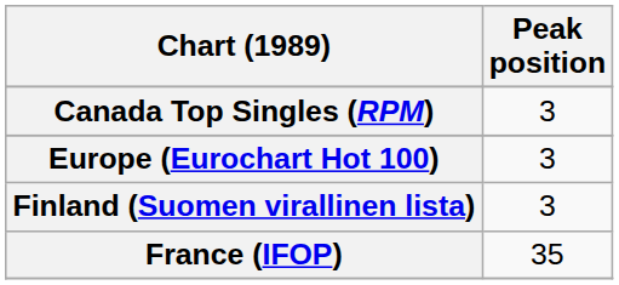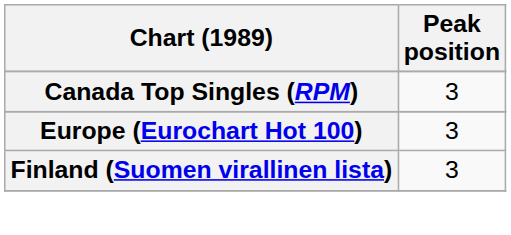 <table class="wikitable sortable plainrowheaders" style="text-align:center">
 <tr>
 <th scope="col">Chart (1989)</th>
 <th scope="col">Peak<br>position</th>
 </tr>
 <tr>
 </tr>
 <tr>
 </tr>
 <tr>
 </tr>
 <tr>
 <th scope="row">Canada Top Singles (<em><a href='#'>RPM</a></em>)</th>
 <td>3</td>
 </tr>
 <tr>
 </tr>
 <tr>
 <th scope="row">Europe (<a href='#'>Eurochart Hot 100</a>)</th>
 <td>3</td>
 </tr>
 <tr>
 <th scope="row">Finland (<a href='#'>Suomen virallinen lista</a>)</th>
 <td>3</td>
-</tr>
-<tr>
-<th scope="row">France (<a href='#'>IFOP</a>)</th>
-<td>35</td>
 </tr>
 <tr>
 </tr>
 <tr>
 </tr>
 <tr>
 </tr>
 <tr>
 </tr>
 <tr>
 </tr>
 <tr>
 </tr>
 <tr>
 </tr>
 <tr>
 </tr>
 <tr>
 </tr>
 <tr>
 </tr>
 <tr>
 </tr>
 <tr>
 </tr>
 <tr>
 </tr>
 </table>
